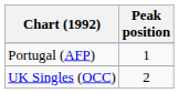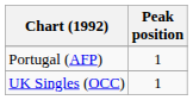 <table class="wikitable sortable">
 <tr>
 <th>Chart (1992)</th>
 <th>Peak<br>position</th>
 </tr>
 <tr>
 </tr>
 <tr>
 </tr>
 <tr>
 </tr>
 <tr>
 </tr>
 <tr>
 </tr>
 <tr>
 </tr>
 <tr>
 </tr>
 <tr>
 <td>Portugal (<a href='#'>AFP</a>)</td>
 <td style="text-align:center">1</td>
 </tr>
 <tr>
 </tr>
 <tr>
 </tr>
 <tr>
 <td><a href='#'>UK Singles</a> (<a href='#'>OCC</a>)</td>
-<td style="text-align:center">2</td>
+<td style="text-align:center">1</td>
 </tr>
 </table>
